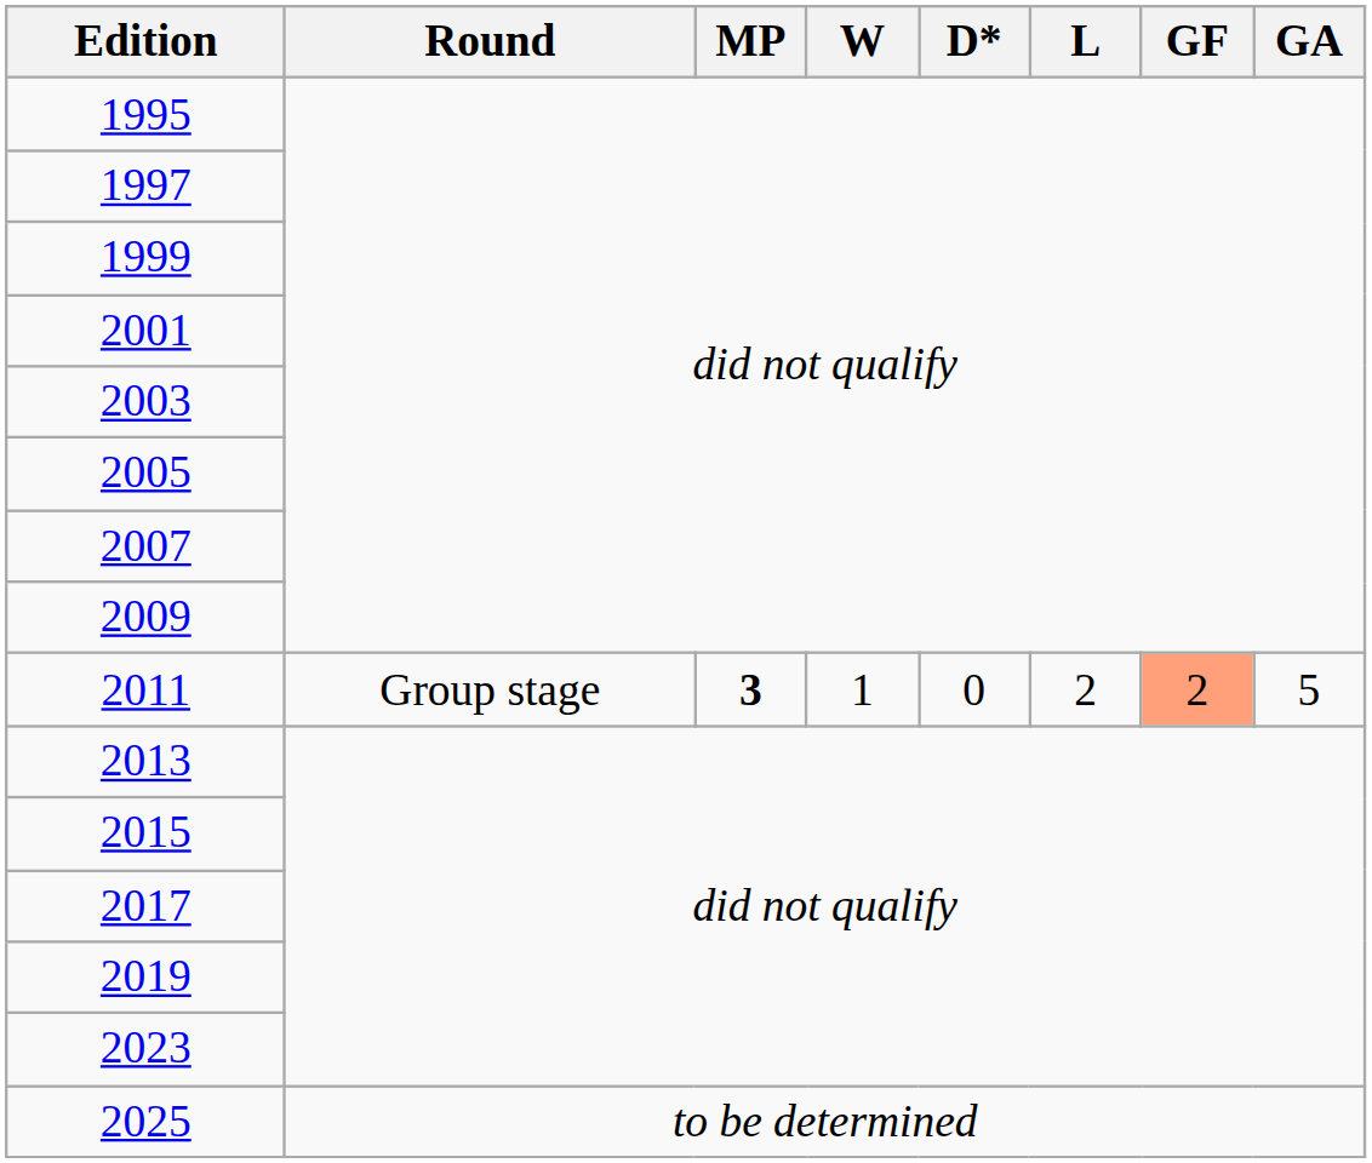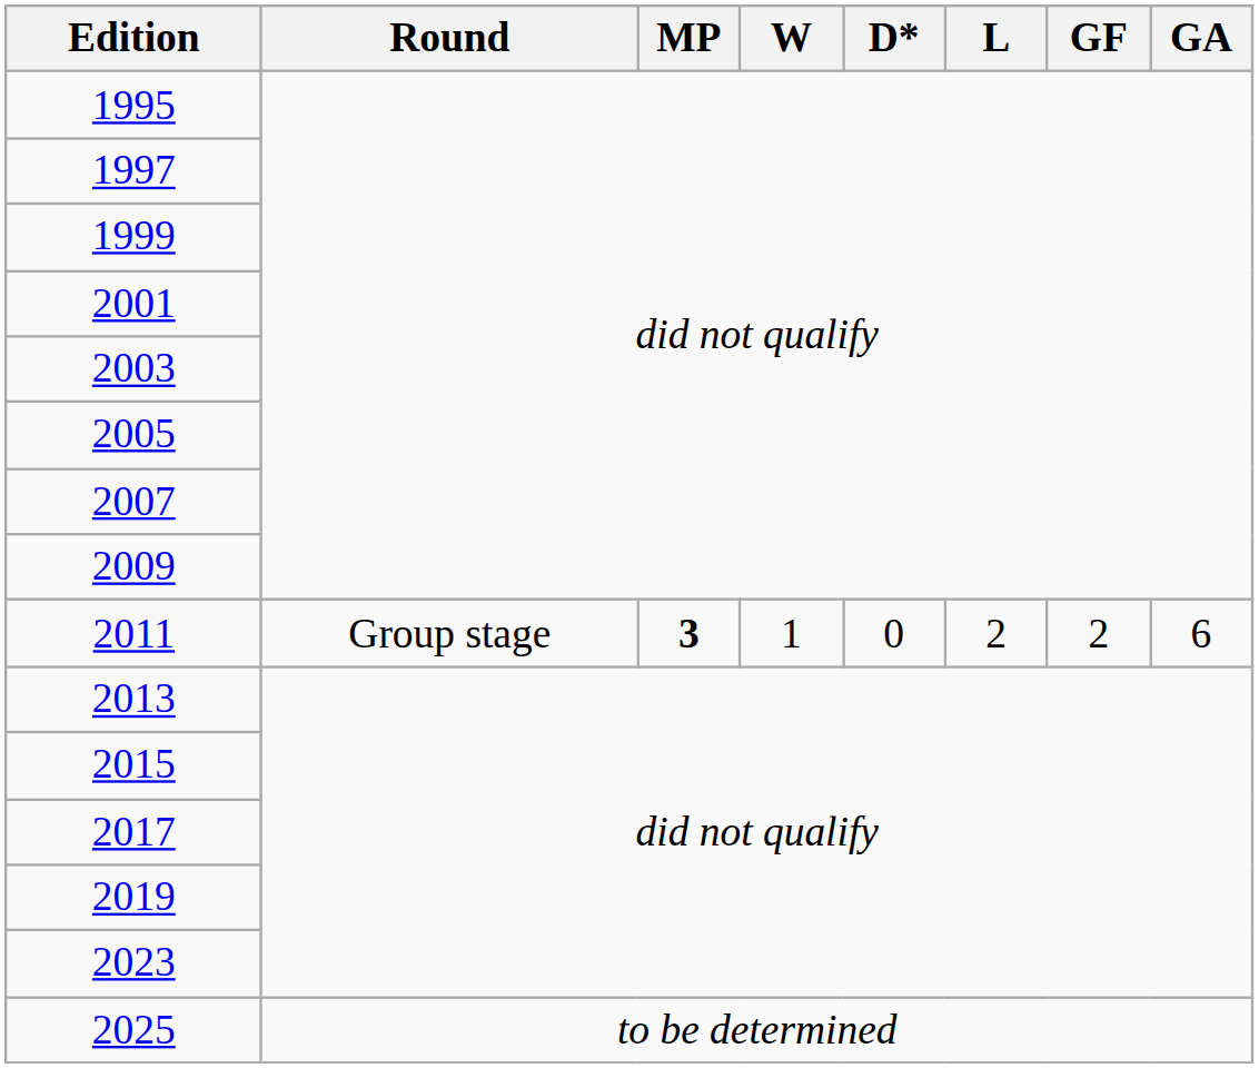 <table class="wikitable" style="text-align:center; width:30em;">
 <tr>
 <th>Edition</th>
 <th>Round</th>
 <th style="width:2em;">MP</th>
 <th style="width:2em;">W</th>
 <th style="width:2em;">D*</th>
 <th style="width:2em;">L</th>
 <th style="width:2em;">GF</th>
 <th style="width:2em;">GA</th>
 </tr>
 <tr>
 <td> <a href='#'>1995</a></td>
 <td colspan=7 rowspan=8><em>did not qualify</em></td>
 </tr>
 <tr>
 <td> <a href='#'>1997</a></td>
 </tr>
 <tr>
 <td> <a href='#'>1999</a></td>
 </tr>
 <tr>
 <td> <a href='#'>2001</a></td>
 </tr>
 <tr>
 <td> <a href='#'>2003</a></td>
 </tr>
 <tr>
 <td> <a href='#'>2005</a></td>
 </tr>
 <tr>
 <td> <a href='#'>2007</a></td>
 </tr>
 <tr>
 <td> <a href='#'>2009</a></td>
 </tr>
 <tr>
 <td> <a href='#'>2011</a></td>
 <td>Group stage</td>
 <td><strong>3</strong></td>
 <td>1</td>
 <td>0</td>
 <td>2</td>
-<td style="background: lightsalmon;">2</td>
-<td>5</td>
+<td>2</td>
+<td>6</td>
 </tr>
 <tr>
 <td> <a href='#'>2013</a></td>
 <td colspan=7 rowspan=5><em>did not qualify</em></td>
 </tr>
 <tr>
 <td> <a href='#'>2015</a></td>
 </tr>
 <tr>
 <td> <a href='#'>2017</a></td>
 </tr>
 <tr>
 <td> <a href='#'>2019</a></td>
 </tr>
 <tr>
 <td> <a href='#'>2023</a></td>
 </tr>
 <tr>
 <td> <a href='#'>2025</a></td>
 <td colspan=7><em>to be determined</em></td>
 </tr>
 </table>
